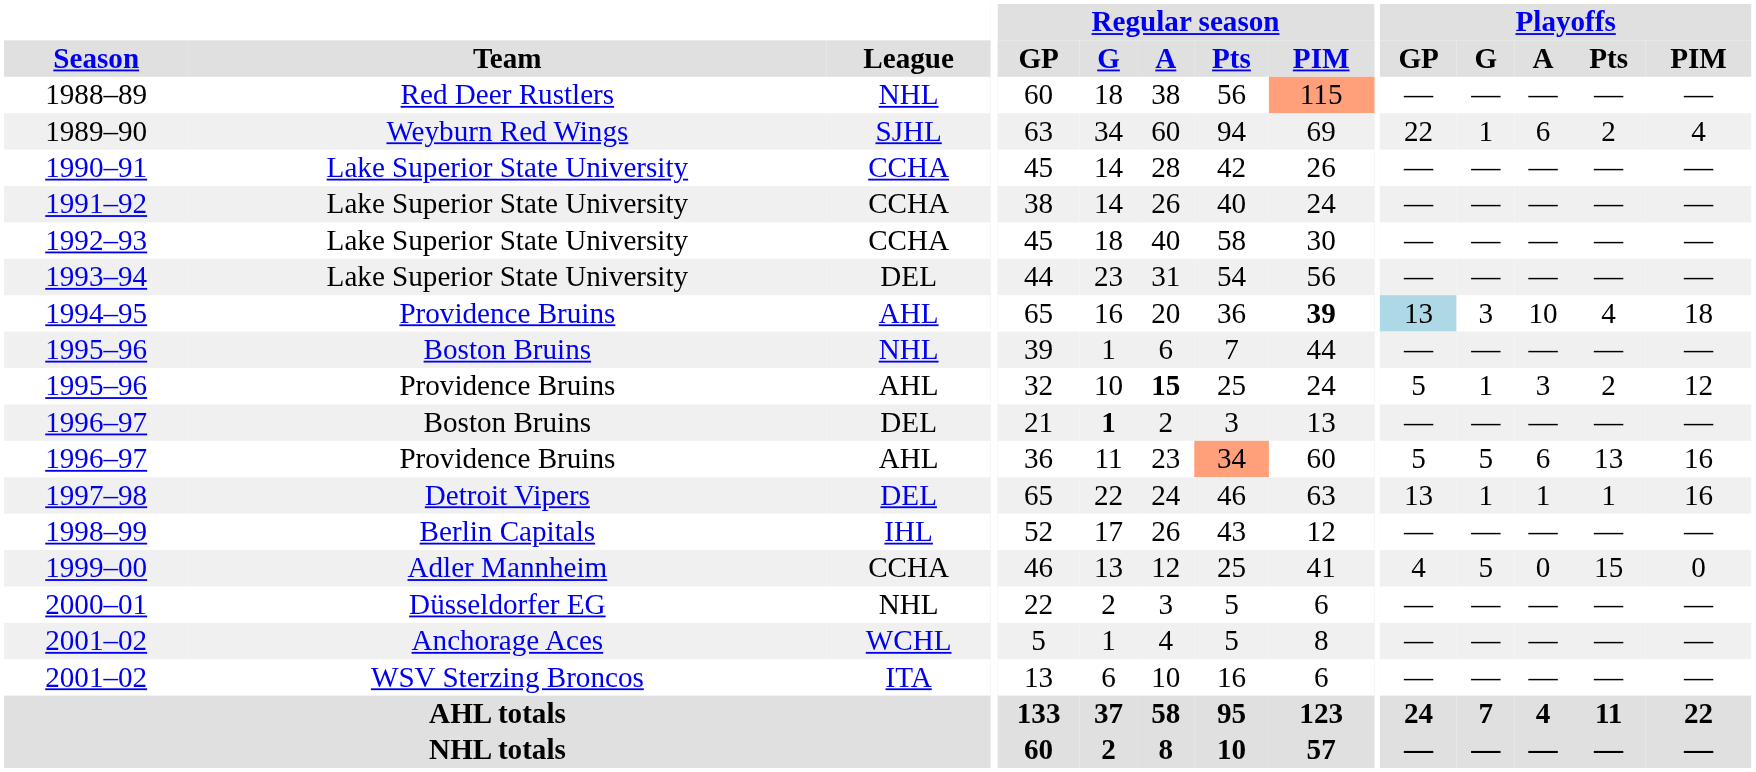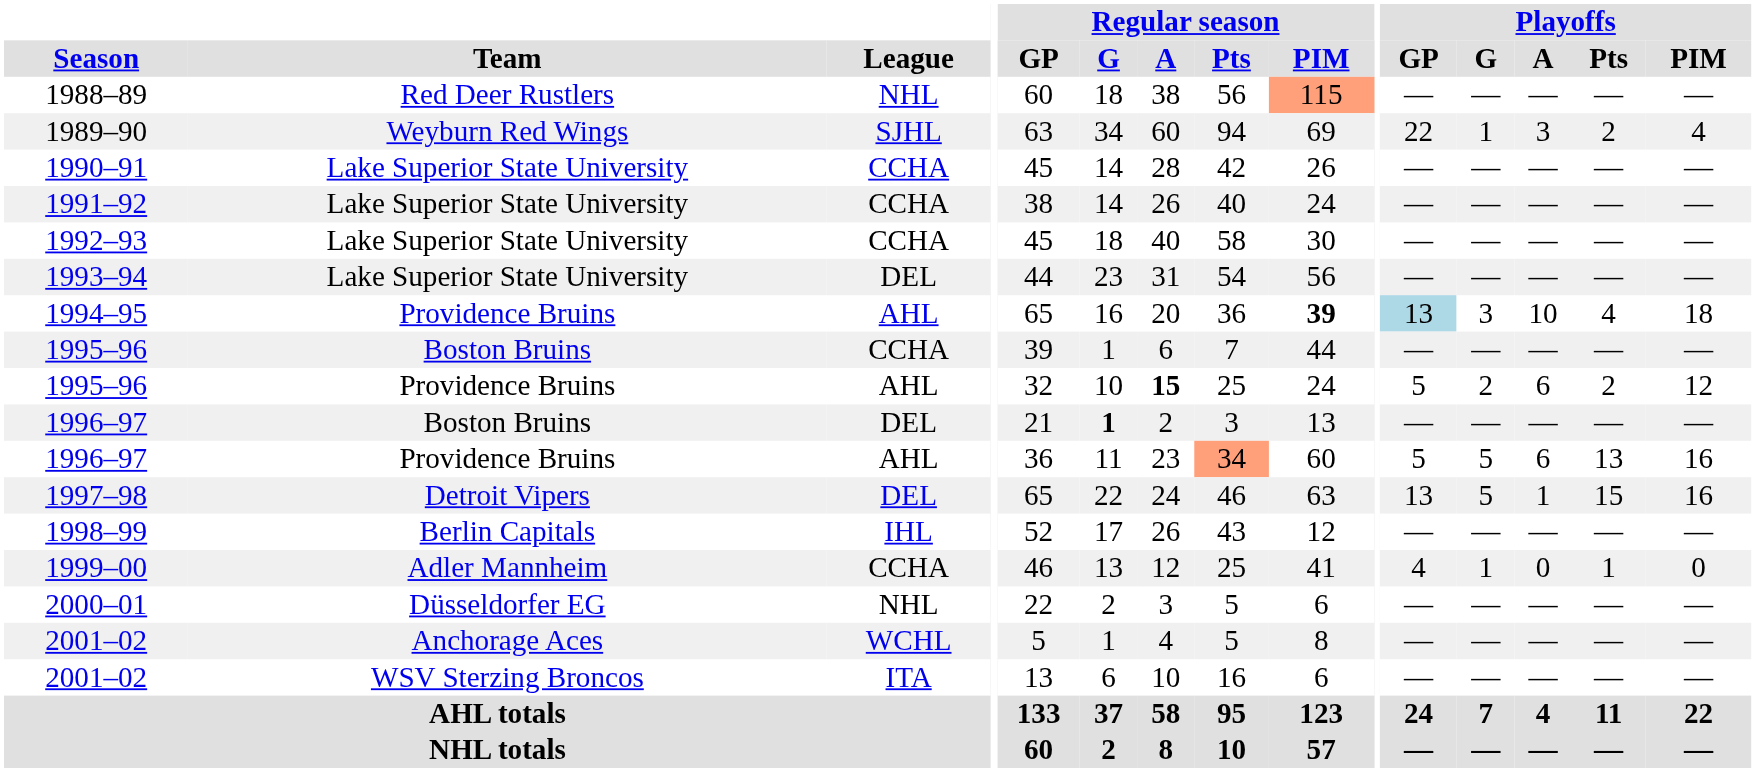 <table border="0" cellpadding="1" cellspacing="0" style="text-align:center; width:60em">
 <tr bgcolor="#e0e0e0">
 <th colspan="3" bgcolor="#ffffff"></th>
 <th rowspan="100" bgcolor="#ffffff"></th>
 <th colspan="5"><a href='#'>Regular season</a></th>
 <th rowspan="100" bgcolor="#ffffff"></th>
 <th colspan="5"><a href='#'>Playoffs</a></th>
 </tr>
 <tr bgcolor="#e0e0e0">
 <th><a href='#'>Season</a></th>
 <th>Team</th>
 <th>League</th>
 <th>GP</th>
 <th><a href='#'>G</a></th>
 <th><a href='#'>A</a></th>
 <th><a href='#'>Pts</a></th>
 <th><a href='#'>PIM</a></th>
 <th>GP</th>
 <th>G</th>
 <th>A</th>
 <th>Pts</th>
 <th>PIM</th>
 </tr>
 <tr>
 <td>1988–89</td>
 <td><a href='#'>Red Deer Rustlers</a></td>
 <td><a href='#'>NHL</a></td>
 <td>60</td>
 <td>18</td>
 <td>38</td>
 <td>56</td>
 <td style="background: lightsalmon;">115</td>
 <td>—</td>
 <td>—</td>
 <td>—</td>
 <td>—</td>
 <td>—</td>
 </tr>
 <tr bgcolor="#f0f0f0">
 <td>1989–90</td>
 <td><a href='#'>Weyburn Red Wings</a></td>
 <td><a href='#'>SJHL</a></td>
 <td>63</td>
 <td>34</td>
 <td>60</td>
 <td>94</td>
 <td>69</td>
 <td>22</td>
 <td>1</td>
-<td>6</td>
+<td>3</td>
 <td>2</td>
 <td>4</td>
 </tr>
 <tr>
 <td><a href='#'>1990–91</a></td>
 <td><a href='#'>Lake Superior State University</a></td>
 <td><a href='#'>CCHA</a></td>
 <td>45</td>
 <td>14</td>
 <td>28</td>
 <td>42</td>
 <td>26</td>
 <td>—</td>
 <td>—</td>
 <td>—</td>
 <td>—</td>
 <td>—</td>
 </tr>
 <tr bgcolor="#f0f0f0">
 <td><a href='#'>1991–92</a></td>
 <td>Lake Superior State University</td>
 <td>CCHA</td>
 <td>38</td>
 <td>14</td>
 <td>26</td>
 <td>40</td>
 <td>24</td>
 <td>—</td>
 <td>—</td>
 <td>—</td>
 <td>—</td>
 <td>—</td>
 </tr>
 <tr>
 <td><a href='#'>1992–93</a></td>
 <td>Lake Superior State University</td>
 <td>CCHA</td>
 <td>45</td>
 <td>18</td>
 <td>40</td>
 <td>58</td>
 <td>30</td>
 <td>—</td>
 <td>—</td>
 <td>—</td>
 <td>—</td>
 <td>—</td>
 </tr>
 <tr bgcolor="#f0f0f0">
 <td><a href='#'>1993–94</a></td>
 <td>Lake Superior State University</td>
 <td>DEL</td>
 <td>44</td>
 <td>23</td>
 <td>31</td>
 <td>54</td>
 <td>56</td>
 <td>—</td>
 <td>—</td>
 <td>—</td>
 <td>—</td>
 <td>—</td>
 </tr>
 <tr>
 <td><a href='#'>1994–95</a></td>
 <td><a href='#'>Providence Bruins</a></td>
 <td><a href='#'>AHL</a></td>
 <td>65</td>
 <td>16</td>
 <td>20</td>
 <td>36</td>
 <td><strong>39</strong></td>
 <td style="background: lightblue;">13</td>
 <td>3</td>
 <td>10</td>
 <td>4</td>
 <td>18</td>
 </tr>
 <tr bgcolor="#f0f0f0">
 <td><a href='#'>1995–96</a></td>
 <td><a href='#'>Boston Bruins</a></td>
-<td><a href='#'>NHL</a></td>
+<td>CCHA</td>
 <td>39</td>
 <td>1</td>
 <td>6</td>
 <td>7</td>
 <td>44</td>
 <td>—</td>
 <td>—</td>
 <td>—</td>
 <td>—</td>
 <td>—</td>
 </tr>
 <tr>
 <td><a href='#'>1995–96</a></td>
 <td>Providence Bruins</td>
 <td>AHL</td>
 <td>32</td>
 <td>10</td>
 <td><strong>15</strong></td>
 <td>25</td>
 <td>24</td>
 <td>5</td>
-<td>1</td>
-<td>3</td>
+<td>2</td>
+<td>6</td>
 <td>2</td>
 <td>12</td>
 </tr>
 <tr bgcolor="#f0f0f0">
 <td><a href='#'>1996–97</a></td>
 <td>Boston Bruins</td>
 <td>DEL</td>
 <td>21</td>
 <td><strong>1</strong></td>
 <td>2</td>
 <td>3</td>
 <td>13</td>
 <td>—</td>
 <td>—</td>
 <td>—</td>
 <td>—</td>
 <td>—</td>
 </tr>
 <tr>
 <td><a href='#'>1996–97</a></td>
 <td>Providence Bruins</td>
 <td>AHL</td>
 <td>36</td>
 <td>11</td>
 <td>23</td>
 <td style="background: lightsalmon;">34</td>
 <td>60</td>
 <td>5</td>
 <td>5</td>
 <td>6</td>
 <td>13</td>
 <td>16</td>
 </tr>
 <tr bgcolor="#f0f0f0">
 <td><a href='#'>1997–98</a></td>
 <td><a href='#'>Detroit Vipers</a></td>
 <td><a href='#'>DEL</a></td>
 <td>65</td>
 <td>22</td>
 <td>24</td>
 <td>46</td>
 <td>63</td>
 <td>13</td>
+<td>5</td>
 <td>1</td>
-<td>1</td>
-<td>1</td>
+<td>15</td>
 <td>16</td>
 </tr>
 <tr>
 <td><a href='#'>1998–99</a></td>
 <td><a href='#'>Berlin Capitals</a></td>
 <td><a href='#'>IHL</a></td>
 <td>52</td>
 <td>17</td>
 <td>26</td>
 <td>43</td>
 <td>12</td>
 <td>—</td>
 <td>—</td>
 <td>—</td>
 <td>—</td>
 <td>—</td>
 </tr>
 <tr bgcolor="#f0f0f0">
 <td><a href='#'>1999–00</a></td>
 <td><a href='#'>Adler Mannheim</a></td>
 <td>CCHA</td>
 <td>46</td>
 <td>13</td>
 <td>12</td>
 <td>25</td>
 <td>41</td>
 <td>4</td>
-<td>5</td>
+<td>1</td>
 <td>0</td>
-<td>15</td>
+<td>1</td>
 <td>0</td>
 </tr>
 <tr>
 <td><a href='#'>2000–01</a></td>
 <td><a href='#'>Düsseldorfer EG</a></td>
 <td>NHL</td>
 <td>22</td>
 <td>2</td>
 <td>3</td>
 <td>5</td>
 <td>6</td>
 <td>—</td>
 <td>—</td>
 <td>—</td>
 <td>—</td>
 <td>—</td>
 </tr>
 <tr bgcolor="#f0f0f0">
 <td><a href='#'>2001–02</a></td>
 <td><a href='#'>Anchorage Aces</a></td>
 <td><a href='#'>WCHL</a></td>
 <td>5</td>
 <td>1</td>
 <td>4</td>
 <td>5</td>
 <td>8</td>
 <td>—</td>
 <td>—</td>
 <td>—</td>
 <td>—</td>
 <td>—</td>
 </tr>
 <tr>
 <td><a href='#'>2001–02</a></td>
 <td><a href='#'>WSV Sterzing Broncos</a></td>
 <td><a href='#'>ITA</a></td>
 <td>13</td>
 <td>6</td>
 <td>10</td>
 <td>16</td>
 <td>6</td>
 <td>—</td>
 <td>—</td>
 <td>—</td>
 <td>—</td>
 <td>—</td>
 </tr>
 <tr bgcolor="#e0e0e0">
 <th colspan="3">AHL totals</th>
 <th>133</th>
 <th>37</th>
 <th>58</th>
 <th>95</th>
 <th>123</th>
 <th>24</th>
 <th>7</th>
 <th>4</th>
 <th>11</th>
 <th>22</th>
 </tr>
 <tr bgcolor="#e0e0e0">
 <th colspan="3">NHL totals</th>
 <th>60</th>
 <th>2</th>
 <th>8</th>
 <th>10</th>
 <th>57</th>
 <th>—</th>
 <th>—</th>
 <th>—</th>
 <th>—</th>
 <th>—</th>
 </tr>
 </table>
